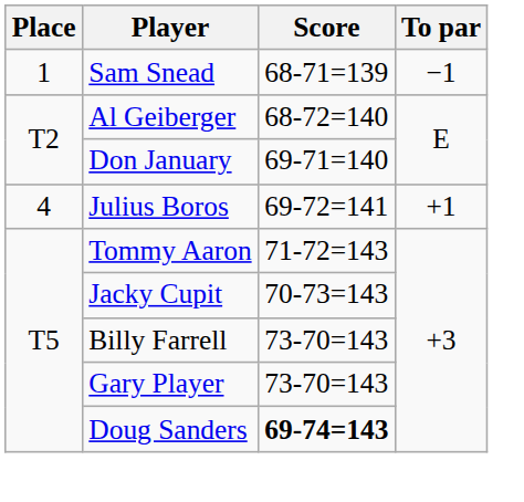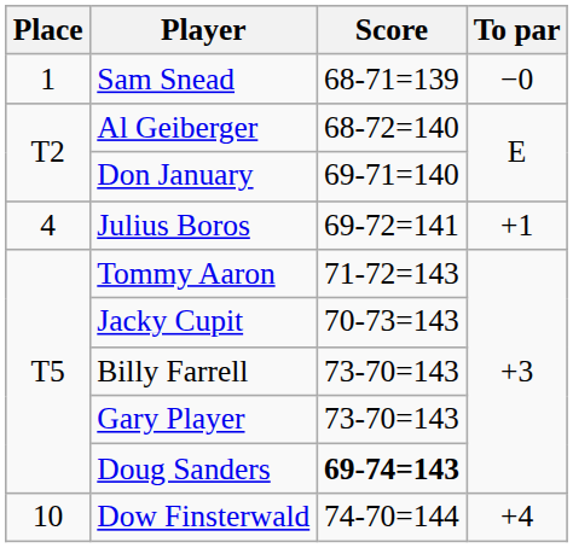 <table class=wikitable>
 <tr>
 <th>Place</th>
 <th>Player</th>
 <th>Score</th>
 <th>To par</th>
 </tr>
 <tr>
 <td align=center>1</td>
 <td> <a href='#'>Sam Snead</a></td>
 <td>68-71=139</td>
-<td align=center>−1</td>
+<td align=center>−0</td>
 </tr>
 <tr>
 <td rowspan=2 align=center>T2</td>
 <td> <a href='#'>Al Geiberger</a></td>
 <td>68-72=140</td>
 <td rowspan=2 align=center>E</td>
 </tr>
 <tr>
 <td> <a href='#'>Don January</a></td>
 <td>69-71=140</td>
 </tr>
 <tr>
 <td align=center>4</td>
 <td> <a href='#'>Julius Boros</a></td>
 <td>69-72=141</td>
 <td align=center>+1</td>
 </tr>
 <tr>
 <td rowspan=5 align=center>T5</td>
 <td> <a href='#'>Tommy Aaron</a></td>
 <td>71-72=143</td>
 <td rowspan=5 align=center>+3</td>
 </tr>
 <tr>
 <td> <a href='#'>Jacky Cupit</a></td>
 <td>70-73=143</td>
 </tr>
 <tr>
 <td> Billy Farrell</td>
 <td>73-70=143</td>
 </tr>
 <tr>
 <td> <a href='#'>Gary Player</a></td>
 <td>73-70=143</td>
 </tr>
 <tr>
 <td> <a href='#'>Doug Sanders</a></td>
 <td><strong>69-74=143</strong></td>
 </tr>
+<tr>
+<td align=center>10</td>
+<td> <a href='#'>Dow Finsterwald</a></td>
+<td>74-70=144</td>
+<td align=center>+4</td>
+</tr>
 </table>
